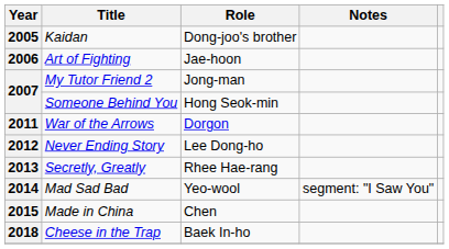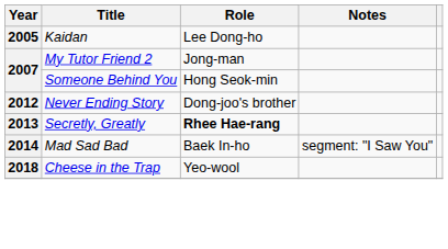 <table class="wikitable sortable plainrowheaders">
 <tr>
 <th scope="col">Year</th>
 <th scope="col">Title</th>
 <th scope="col">Role</th>
 <th scope="col">Notes</th>
 <th scope="col" class="unsortable"></th>
 </tr>
 <tr>
 <th scope="row">2005</th>
 <td><em>Kaidan</em></td>
-<td>Dong-joo's brother</td>
-<td></td>
-<td></td>
-</tr>
-<tr>
-<th scope="row">2006</th>
-<td><em><a href='#'>Art of Fighting</a></em></td>
-<td>Jae-hoon</td>
+<td>Lee Dong-ho</td>
 <td></td>
 <td></td>
 </tr>
 <tr>
 <th scope="row"rowspan="2">2007</th>
 <td><em><a href='#'>My Tutor Friend 2</a></em></td>
 <td>Jong-man</td>
 <td></td>
 <td></td>
 </tr>
 <tr>
 <td><em><a href='#'>Someone Behind You</a></em></td>
 <td>Hong Seok-min</td>
 <td></td>
 <td></td>
 </tr>
 <tr>
-<th scope="row">2011</th>
-<td><em><a href='#'>War of the Arrows</a></em></td>
-<td><a href='#'>Dorgon</a></td>
-<td></td>
-<td></td>
-</tr>
-<tr>
 <th scope="row">2012</th>
 <td><em><a href='#'>Never Ending Story</a></em></td>
-<td>Lee Dong-ho</td>
+<td>Dong-joo's brother</td>
 <td></td>
 <td></td>
 </tr>
 <tr>
 <th scope="row">2013</th>
 <td><em><a href='#'>Secretly, Greatly</a></em></td>
-<td>Rhee Hae-rang</td>
+<td><strong>Rhee Hae-rang</strong></td>
 <td></td>
 <td></td>
 </tr>
 <tr>
 <th scope="row">2014</th>
 <td><em>Mad Sad Bad</em></td>
-<td>Yeo-wool</td>
+<td>Baek In-ho</td>
 <td>segment: "I Saw You"</td>
-<td></td>
-</tr>
-<tr>
-<th scope="row">2015</th>
-<td><em>Made in China</em></td>
-<td>Chen</td>
-<td></td>
 <td></td>
 </tr>
 <tr>
 <th scope="row">2018</th>
 <td><em><a href='#'>Cheese in the Trap</a></em></td>
-<td>Baek In-ho</td>
+<td>Yeo-wool</td>
 <td></td>
 <td></td>
 </tr>
 <tr>
 </tr>
 </table>
